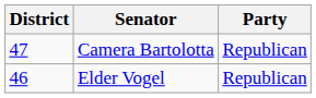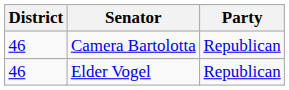 <table class="wikitable">
 <tr>
 <th>District</th>
 <th>Senator</th>
 <th>Party</th>
 </tr>
 <tr>
-<td><a href='#'>47</a></td>
+<td><a href='#'>46</a></td>
 <td><a href='#'>Camera Bartolotta</a></td>
 <td><a href='#'>Republican</a></td>
 </tr>
 <tr>
 <td><a href='#'>46</a></td>
 <td><a href='#'>Elder Vogel</a></td>
 <td><a href='#'>Republican</a></td>
 </tr>
 </table>
